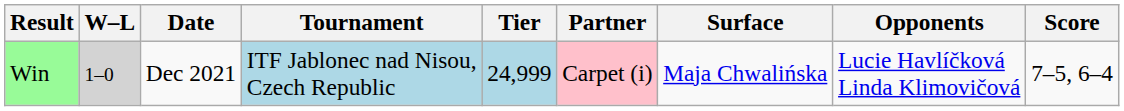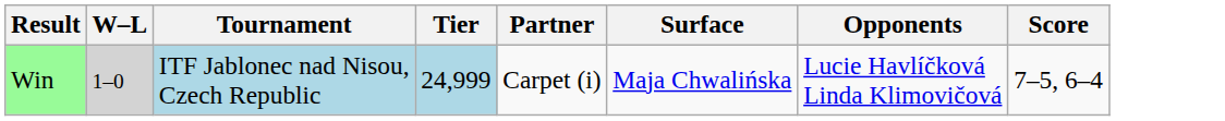 <table class="sortable wikitable">
 <tr>
 <th>Result</th>
 <th class="unsortable">W–L</th>
-<th>Date</th>
 <th>Tournament</th>
 <th>Tier</th>
 <th>Partner</th>
 <th>Surface</th>
 <th>Opponents</th>
 <th class="unsortable">Score</th>
 </tr>
 <tr>
 <td style="background:#98fb98;">Win</td>
 <td style="background: lightgrey;"><small>1–0</small></td>
-<td>Dec 2021</td>
 <td style="background:lightblue;">ITF Jablonec nad Nisou, <br>Czech Republic</td>
 <td style="background:lightblue;">24,999</td>
-<td style="background: pink;">Carpet (i)</td>
+<td>Carpet (i)</td>
 <td> <a href='#'>Maja Chwalińska</a></td>
 <td> <a href='#'>Lucie Havlíčková</a> <br>  <a href='#'>Linda Klimovičová</a></td>
 <td>7–5, 6–4</td>
 </tr>
 </table>
